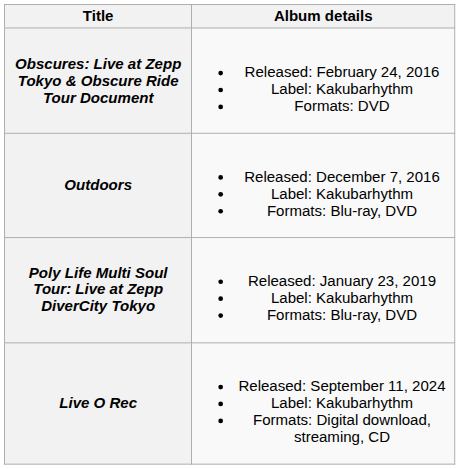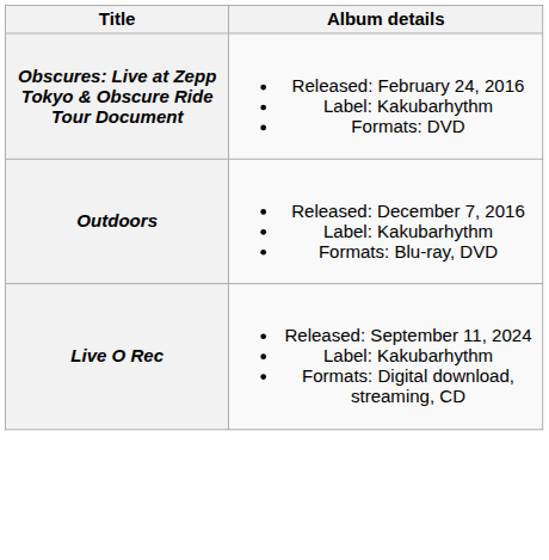 <table class="wikitable plainrowheaders" style="text-align:center;" border="1">
 <tr>
 <th scope="col" rowspan="1" style="width:12em;">Title</th>
 <th scope="col" rowspan="1" style="width:17em;">Album details</th>
 </tr>
 <tr>
 <th scope="row"><em>Obscures: Live at Zepp Tokyo & Obscure Ride Tour Document</em></th>
 <td><br><ul><li>Released: February 24, 2016</li><li>Label: Kakubarhythm</li><li>Formats: DVD</li></ul></td>
 </tr>
 <tr>
 <th scope="row"><em>Outdoors</em></th>
 <td><br><ul><li>Released: December 7, 2016</li><li>Label: Kakubarhythm</li><li>Formats: Blu-ray, DVD</li></ul></td>
 </tr>
 <tr>
-<th scope="row"><em>Poly Life Multi Soul Tour: Live at Zepp DiverCity Tokyo</em></th>
-<td><br><ul><li>Released: January 23, 2019</li><li>Label: Kakubarhythm</li><li>Formats: Blu-ray, DVD</li></ul></td>
-</tr>
-<tr>
 <th scope="row"><em>Live O Rec</em></th>
 <td><br><ul><li>Released: September 11, 2024</li><li>Label: Kakubarhythm</li><li>Formats: Digital download, streaming, CD</li></ul></td>
 </tr>
 </table>
